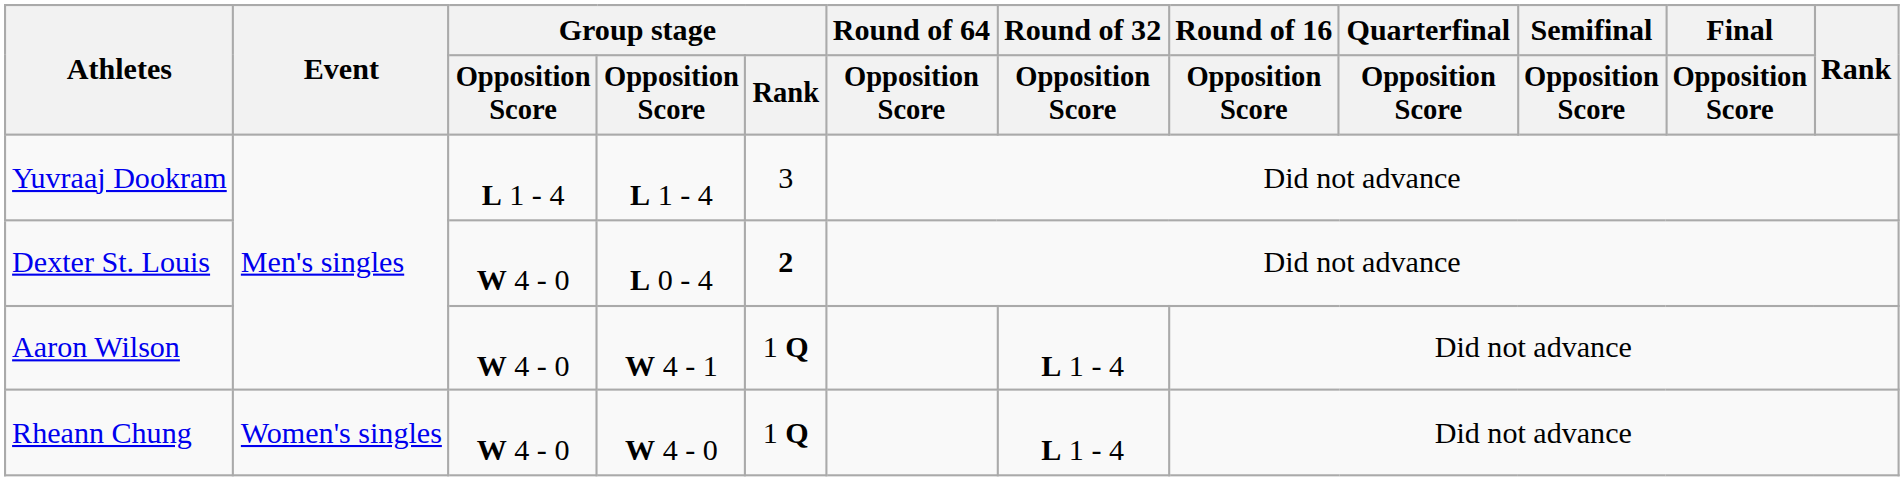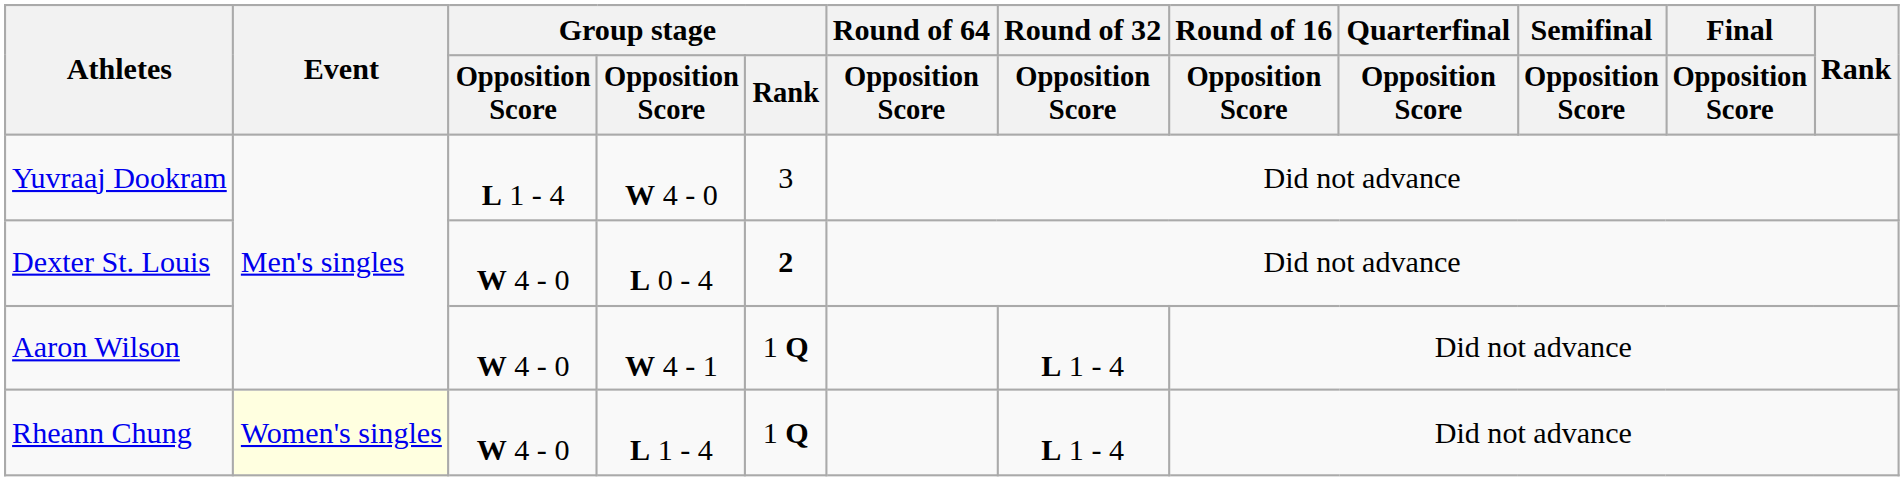 <table class="wikitable" style="font-size:90%">
 <tr>
 <th rowspan=2>Athletes</th>
 <th rowspan=2>Event</th>
 <th colspan=3>Group stage</th>
 <th>Round of 64</th>
 <th>Round of 32</th>
 <th>Round of 16</th>
 <th>Quarterfinal</th>
 <th>Semifinal</th>
 <th>Final</th>
 <th rowspan=2>Rank</th>
 </tr>
 <tr style="font-size:95%">
 <th>Opposition<br>Score</th>
 <th>Opposition<br>Score</th>
 <th>Rank</th>
 <th>Opposition<br>Score</th>
 <th>Opposition<br>Score</th>
 <th>Opposition<br>Score</th>
 <th>Opposition<br>Score</th>
 <th>Opposition<br>Score</th>
 <th>Opposition<br>Score</th>
 </tr>
 <tr align=center>
 <td align=left><a href='#'>Yuvraaj Dookram</a></td>
 <td align=left rowspan=3><a href='#'>Men's singles</a></td>
 <td><br><strong>L</strong> 1 - 4</td>
-<td><br><strong>L</strong> 1 - 4</td>
+<td><br><strong>W</strong> 4 - 0</td>
 <td>3</td>
 <td colspan=7>Did not advance</td>
 </tr>
 <tr align=center>
 <td align=left><a href='#'>Dexter St. Louis</a></td>
 <td><br><strong>W</strong> 4 - 0</td>
 <td><br><strong>L</strong> 0 - 4</td>
 <td><strong>2</strong></td>
 <td colspan=7>Did not advance</td>
 </tr>
 <tr align=center>
 <td align=left><a href='#'>Aaron Wilson</a></td>
 <td><br><strong>W</strong> 4 - 0</td>
 <td><br><strong>W</strong> 4 - 1</td>
 <td>1 <strong>Q</strong></td>
 <td></td>
 <td><br><strong>L</strong> 1 - 4</td>
 <td colspan=5>Did not advance</td>
 </tr>
 <tr align=center>
 <td align=left><a href='#'>Rheann Chung</a></td>
-<td align=left><a href='#'>Women's singles</a></td>
+<td align=left style="background: lightyellow;"><a href='#'>Women's singles</a></td>
 <td><br><strong>W</strong> 4 - 0</td>
-<td><br><strong>W</strong> 4 - 0</td>
+<td><br><strong>L</strong> 1 - 4</td>
 <td>1 <strong>Q</strong></td>
 <td></td>
 <td><br><strong>L</strong> 1 - 4</td>
 <td colspan=5>Did not advance</td>
 </tr>
 </table>
